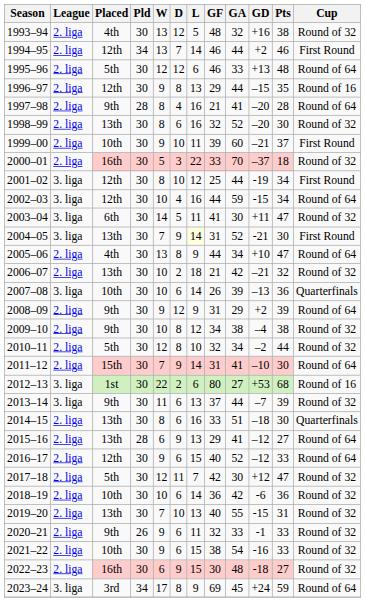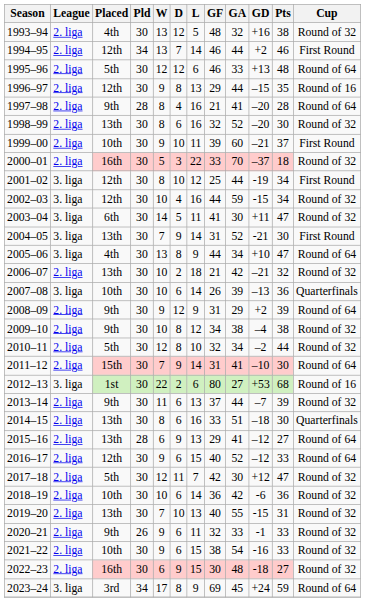 <table class="wikitable sortable">
 <tr>
 <th>Season</th>
 <th>League</th>
 <th>Placed</th>
 <th>Pld</th>
 <th>W</th>
 <th>D</th>
 <th>L</th>
 <th>GF</th>
 <th>GA</th>
 <th>GD</th>
 <th>Pts</th>
 <th>Cup</th>
 </tr>
 <tr>
 <td>1993–94</td>
 <td><a href='#'>2. liga</a></td>
 <td style="text-align:center">4th</td>
 <td style="text-align:center">30</td>
 <td style="text-align:center">13</td>
 <td style="text-align:center">12</td>
 <td style="text-align:center">5</td>
 <td style="text-align:center">48</td>
 <td style="text-align:center">32</td>
 <td style="text-align:center">+16</td>
 <td style="text-align:center">38</td>
 <td style="text-align:center">Round of 32</td>
 </tr>
 <tr>
 <td>1994–95</td>
 <td><a href='#'>2. liga</a></td>
 <td style="text-align:center">12th</td>
 <td style="text-align:center">34</td>
 <td style="text-align:center">13</td>
 <td style="text-align:center">7</td>
 <td style="text-align:center">14</td>
 <td style="text-align:center">46</td>
 <td style="text-align:center">44</td>
 <td style="text-align:center">+2</td>
 <td style="text-align:center">46</td>
 <td style="text-align:center">First Round</td>
 </tr>
 <tr>
 <td>1995–96</td>
 <td><a href='#'>2. liga</a></td>
 <td style="text-align:center">5th</td>
 <td style="text-align:center">30</td>
 <td style="text-align:center">12</td>
 <td style="text-align:center">12</td>
 <td style="text-align:center">6</td>
 <td style="text-align:center">46</td>
 <td style="text-align:center">33</td>
 <td style="text-align:center">+13</td>
 <td style="text-align:center">48</td>
 <td style="text-align:center">Round of 64</td>
 </tr>
 <tr>
 <td>1996–97</td>
 <td><a href='#'>2. liga</a></td>
 <td style="text-align:center">12th</td>
 <td style="text-align:center">30</td>
 <td style="text-align:center">9</td>
 <td style="text-align:center">8</td>
 <td style="text-align:center">13</td>
 <td style="text-align:center">29</td>
 <td style="text-align:center">44</td>
 <td style="text-align:center">–15</td>
 <td style="text-align:center">35</td>
 <td style="text-align:center">Round of 16</td>
 </tr>
 <tr>
 <td>1997–98</td>
 <td><a href='#'>2. liga</a></td>
 <td style="text-align:center">9th</td>
 <td style="text-align:center">28</td>
 <td style="text-align:center">8</td>
 <td style="text-align:center">4</td>
 <td style="text-align:center">16</td>
 <td style="text-align:center">21</td>
 <td style="text-align:center">41</td>
 <td style="text-align:center">–20</td>
 <td style="text-align:center">28</td>
 <td style="text-align:center">Round of 64</td>
 </tr>
 <tr>
 <td>1998–99</td>
 <td><a href='#'>2. liga</a></td>
 <td style="text-align:center">13th</td>
 <td style="text-align:center">30</td>
 <td style="text-align:center">8</td>
 <td style="text-align:center">6</td>
 <td style="text-align:center">16</td>
 <td style="text-align:center">32</td>
 <td style="text-align:center">52</td>
 <td style="text-align:center">–20</td>
 <td style="text-align:center">30</td>
 <td style="text-align:center">Round of 32</td>
 </tr>
 <tr>
 <td>1999–00</td>
 <td><a href='#'>2. liga</a></td>
 <td style="text-align:center">10th</td>
 <td style="text-align:center">30</td>
 <td style="text-align:center">9</td>
 <td style="text-align:center">10</td>
 <td style="text-align:center">11</td>
 <td style="text-align:center">39</td>
 <td style="text-align:center">60</td>
 <td style="text-align:center">–21</td>
 <td style="text-align:center">37</td>
 <td style="text-align:center">First Round</td>
 </tr>
 <tr>
 <td>2000–01</td>
 <td><a href='#'>2. liga</a></td>
 <td style="background: #FFCCCC; text-align:center">16th</td>
 <td style="background: #FFCCCC; text-align:center">30</td>
 <td style="background: #FFCCCC; text-align:center">5</td>
 <td style="background: #FFCCCC; text-align:center">3</td>
 <td style="background: #FFCCCC; text-align:center">22</td>
 <td style="background: #FFCCCC; text-align:center">33</td>
 <td style="background: #FFCCCC; text-align:center">70</td>
 <td style="background: #FFCCCC; text-align:center">–37</td>
 <td style="background: #FFCCCC; text-align:center">18</td>
 <td style="text-align:center">Round of 32</td>
 </tr>
 <tr>
 <td>2001–02</td>
 <td>3. liga</td>
 <td style="text-align:center">12th</td>
 <td style="text-align:center">30</td>
 <td style="text-align:center">8</td>
 <td style="text-align:center">10</td>
 <td style="text-align:center">12</td>
 <td style="text-align:center">25</td>
 <td style="text-align:center">44</td>
 <td style="text-align:center">-19</td>
 <td style="text-align:center">34</td>
 <td style="text-align:center">First Round</td>
 </tr>
 <tr>
 <td>2002–03</td>
 <td>3. liga</td>
 <td style="text-align:center">12th</td>
 <td style="text-align:center">30</td>
 <td style="text-align:center">10</td>
 <td style="text-align:center">4</td>
 <td style="text-align:center">16</td>
 <td style="text-align:center">44</td>
 <td style="text-align:center">59</td>
 <td style="text-align:center">-15</td>
 <td style="text-align:center">34</td>
-<td style="text-align:center">Round of 64</td>
+<td style="text-align:center">Round of 32</td>
 </tr>
 <tr>
 <td>2003–04</td>
 <td>3. liga</td>
 <td style="text-align:center">6th</td>
 <td style="text-align:center">30</td>
 <td style="text-align:center">14</td>
 <td style="text-align:center">5</td>
 <td style="text-align:center">11</td>
 <td style="text-align:center">41</td>
 <td style="text-align:center">30</td>
 <td style="text-align:center">+11</td>
 <td style="text-align:center">47</td>
 <td style="text-align:center">Round of 32</td>
 </tr>
 <tr>
 <td>2004–05</td>
 <td>3. liga</td>
 <td style="text-align:center">13th</td>
 <td style="text-align:center">30</td>
 <td style="text-align:center">7</td>
 <td style="text-align:center">9</td>
-<td style="background: lightyellow; text-align:center">14</td>
+<td style="text-align:center">14</td>
 <td style="text-align:center">31</td>
 <td style="text-align:center">52</td>
 <td style="text-align:center">-21</td>
 <td style="text-align:center">30</td>
 <td style="text-align:center">First Round</td>
 </tr>
 <tr>
 <td>2005–06</td>
-<td><a href='#'>2. liga</a></td>
+<td>3. liga</td>
 <td style="text-align:center">4th</td>
 <td style="text-align:center">30</td>
 <td style="text-align:center">13</td>
 <td style="text-align:center">8</td>
 <td style="text-align:center">9</td>
 <td style="text-align:center">44</td>
 <td style="text-align:center">34</td>
 <td style="text-align:center">+10</td>
 <td style="text-align:center">47</td>
 <td style="text-align:center">Round of 64</td>
 </tr>
 <tr>
 <td>2006–07</td>
 <td><a href='#'>2. liga</a></td>
 <td style="text-align:center">13th</td>
 <td style="text-align:center">30</td>
 <td style="text-align:center">10</td>
 <td style="text-align:center">2</td>
 <td style="text-align:center">18</td>
 <td style="text-align:center">21</td>
 <td style="text-align:center">42</td>
 <td style="text-align:center">–21</td>
 <td style="text-align:center">32</td>
 <td style="text-align:center">Round of 32</td>
 </tr>
 <tr>
 <td>2007–08</td>
 <td>3. liga</td>
 <td style="text-align:center">10th</td>
 <td style="text-align:center">30</td>
 <td style="text-align:center">10</td>
 <td style="text-align:center">6</td>
 <td style="text-align:center">14</td>
 <td style="text-align:center">26</td>
 <td style="text-align:center">39</td>
 <td style="text-align:center">–13</td>
 <td style="text-align:center">36</td>
 <td style="text-align:center">Quarterfinals</td>
 </tr>
 <tr>
 <td>2008–09</td>
 <td><a href='#'>2. liga</a></td>
 <td style="text-align:center">9th</td>
 <td style="text-align:center">30</td>
 <td style="text-align:center">9</td>
 <td style="text-align:center">12</td>
 <td style="text-align:center">9</td>
 <td style="text-align:center">31</td>
 <td style="text-align:center">29</td>
 <td style="text-align:center">+2</td>
 <td style="text-align:center">39</td>
 <td style="text-align:center">Round of 64</td>
 </tr>
 <tr>
 <td>2009–10</td>
 <td><a href='#'>2. liga</a></td>
 <td style="text-align:center">9th</td>
 <td style="text-align:center">30</td>
 <td style="text-align:center">10</td>
 <td style="text-align:center">8</td>
 <td style="text-align:center">12</td>
 <td style="text-align:center">34</td>
 <td style="text-align:center">38</td>
 <td style="text-align:center">–4</td>
 <td style="text-align:center">38</td>
 <td style="text-align:center">Round of 32</td>
 </tr>
 <tr>
 <td>2010–11</td>
 <td><a href='#'>2. liga</a></td>
 <td style="text-align:center">5th</td>
 <td style="text-align:center">30</td>
 <td style="text-align:center">12</td>
 <td style="text-align:center">8</td>
 <td style="text-align:center">10</td>
 <td style="text-align:center">32</td>
 <td style="text-align:center">34</td>
 <td style="text-align:center">–2</td>
 <td style="text-align:center">44</td>
 <td style="text-align:center">Round of 32</td>
 </tr>
 <tr>
 <td>2011–12</td>
 <td><a href='#'>2. liga</a></td>
 <td style="background: #FFCCCC; text-align:center">15th</td>
 <td style="background: #FFCCCC; text-align:center">30</td>
 <td style="background: #FFCCCC; text-align:center">7</td>
 <td style="background: #FFCCCC; text-align:center">9</td>
 <td style="background: #FFCCCC; text-align:center">14</td>
 <td style="background: #FFCCCC; text-align:center">31</td>
 <td style="background: #FFCCCC; text-align:center">41</td>
 <td style="background: #FFCCCC; text-align:center">–10</td>
 <td style="background: #FFCCCC; text-align:center">30</td>
 <td style="text-align:center">Round of 64</td>
 </tr>
 <tr>
 <td>2012–13</td>
 <td>3. liga</td>
 <td style="background: #D0F0C0; text-align:center">1st</td>
 <td style="background: #D0F0C0; text-align:center">30</td>
 <td style="background: #D0F0C0; text-align:center">22</td>
 <td style="background: #D0F0C0; text-align:center">2</td>
 <td style="background: #D0F0C0; text-align:center">6</td>
 <td style="background: #D0F0C0; text-align:center">80</td>
 <td style="background: #D0F0C0; text-align:center">27</td>
 <td style="background: #D0F0C0; text-align:center">+53</td>
 <td style="background: #D0F0C0; text-align:center">68</td>
 <td style="text-align:center">Round of 16</td>
 </tr>
 <tr>
 <td>2013–14</td>
-<td>3. liga</td>
+<td><a href='#'>2. liga</a></td>
 <td style="text-align:center">9th</td>
 <td style="text-align:center">30</td>
 <td style="text-align:center">11</td>
 <td style="text-align:center">6</td>
 <td style="text-align:center">13</td>
 <td style="text-align:center">37</td>
 <td style="text-align:center">44</td>
 <td style="text-align:center">–7</td>
 <td style="text-align:center">39</td>
 <td style="text-align:center">Round of 32</td>
 </tr>
 <tr>
 <td>2014–15</td>
 <td><a href='#'>2. liga</a></td>
 <td style="text-align:center">13th</td>
 <td style="text-align:center">30</td>
 <td style="text-align:center">8</td>
 <td style="text-align:center">6</td>
 <td style="text-align:center">16</td>
 <td style="text-align:center">33</td>
 <td style="text-align:center">51</td>
 <td style="text-align:center">–18</td>
 <td style="text-align:center">30</td>
 <td style="text-align:center">Quarterfinals</td>
 </tr>
 <tr>
 <td>2015–16</td>
 <td><a href='#'>2. liga</a></td>
 <td style="text-align:center">13th</td>
 <td style="text-align:center">28</td>
 <td style="text-align:center">6</td>
 <td style="text-align:center">9</td>
 <td style="text-align:center">13</td>
 <td style="text-align:center">29</td>
 <td style="text-align:center">41</td>
 <td style="text-align:center">–12</td>
 <td style="text-align:center">27</td>
 <td style="text-align:center">Round of 64</td>
 </tr>
 <tr>
 <td>2016–17</td>
 <td><a href='#'>2. liga</a></td>
 <td style="text-align:center">12th</td>
 <td style="text-align:center">30</td>
 <td style="text-align:center">9</td>
 <td style="text-align:center">6</td>
 <td style="text-align:center">15</td>
 <td style="text-align:center">40</td>
 <td style="text-align:center">52</td>
 <td style="text-align:center">–12</td>
 <td style="text-align:center">33</td>
 <td style="text-align:center">Round of 64</td>
 </tr>
 <tr>
 <td>2017–18</td>
 <td><a href='#'>2. liga</a></td>
 <td style="text-align:center">5th</td>
 <td style="text-align:center">30</td>
 <td style="text-align:center">12</td>
 <td style="text-align:center">11</td>
 <td style="text-align:center">7</td>
 <td style="text-align:center">42</td>
 <td style="text-align:center">30</td>
 <td style="text-align:center">+12</td>
 <td style="text-align:center">47</td>
 <td style="text-align:center">Round of 32</td>
 </tr>
 <tr>
 <td>2018–19</td>
 <td><a href='#'>2. liga</a></td>
 <td style="text-align:center">10th</td>
 <td style="text-align:center">30</td>
 <td style="text-align:center">10</td>
 <td style="text-align:center">6</td>
 <td style="text-align:center">14</td>
 <td style="text-align:center">36</td>
 <td style="text-align:center">42</td>
 <td style="text-align:center">-6</td>
 <td style="text-align:center">36</td>
 <td style="text-align:center">Round of 32</td>
 </tr>
 <tr>
 <td>2019–20</td>
 <td><a href='#'>2. liga</a></td>
 <td style="text-align:center">13th</td>
 <td style="text-align:center">30</td>
 <td style="text-align:center">7</td>
 <td style="text-align:center">10</td>
 <td style="text-align:center">13</td>
 <td style="text-align:center">40</td>
 <td style="text-align:center">55</td>
 <td style="text-align:center">-15</td>
 <td style="text-align:center">31</td>
 <td style="text-align:center">Round of 32</td>
 </tr>
 <tr>
 <td>2020–21</td>
 <td><a href='#'>2. liga</a></td>
 <td style="text-align:center">9th</td>
 <td style="text-align:center">26</td>
 <td style="text-align:center">9</td>
 <td style="text-align:center">6</td>
 <td style="text-align:center">11</td>
 <td style="text-align:center">32</td>
 <td style="text-align:center">33</td>
 <td style="text-align:center">-1</td>
 <td style="text-align:center">33</td>
 <td style="text-align:center">Round of 32</td>
 </tr>
 <tr>
 <td>2021–22</td>
 <td><a href='#'>2. liga</a></td>
 <td style="text-align:center">10th</td>
 <td style="text-align:center">30</td>
 <td style="text-align:center">9</td>
 <td style="text-align:center">6</td>
 <td style="text-align:center">15</td>
 <td style="text-align:center">38</td>
 <td style="text-align:center">54</td>
 <td style="text-align:center">-16</td>
 <td style="text-align:center">33</td>
 <td style="text-align:center">Round of 32</td>
 </tr>
 <tr>
 <td>2022–23</td>
 <td><a href='#'>2. liga</a></td>
 <td style="background: #FFCCCC; text-align:center">16th</td>
 <td style="background: #FFCCCC; text-align:center">30</td>
 <td style="background: #FFCCCC; text-align:center">6</td>
 <td style="background: #FFCCCC; text-align:center">9</td>
 <td style="background: #FFCCCC; text-align:center">15</td>
 <td style="background: #FFCCCC; text-align:center">30</td>
 <td style="background: #FFCCCC; text-align:center">48</td>
 <td style="background: #FFCCCC; text-align:center">-18</td>
 <td style="background: #FFCCCC; text-align:center">27</td>
 <td style="text-align:center">Round of 32</td>
 </tr>
 <tr>
 <td>2023–24</td>
 <td>3. liga</td>
 <td style="text-align:center">3rd</td>
 <td style="text-align:center">34</td>
 <td style="text-align:center">17</td>
 <td style="text-align:center">8</td>
 <td style="text-align:center">9</td>
 <td style="text-align:center">69</td>
 <td style="text-align:center">45</td>
 <td style="text-align:center">+24</td>
 <td style="text-align:center">59</td>
 <td style="text-align:center">Round of 64</td>
 </tr>
 <tr>
 </tr>
 </table>
